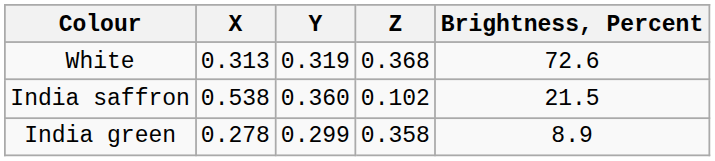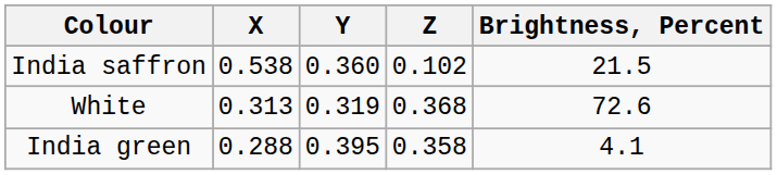 <table class="wikitable" style="text-align:center;">
 <tr>
 <th>Colour</th>
 <th>X</th>
 <th>Y</th>
 <th>Z</th>
 <th>Brightness, Percent</th>
 </tr>
 <tr>
+<td>India saffron</td>
+<td>0.538</td>
+<td>0.360</td>
+<td>0.102</td>
+<td>21.5</td>
+</tr>
+<tr>
 <td>White</td>
 <td>0.313</td>
 <td>0.319</td>
 <td>0.368</td>
 <td>72.6</td>
 </tr>
 <tr>
-<td>India saffron</td>
-<td>0.538</td>
-<td>0.360</td>
-<td>0.102</td>
-<td>21.5</td>
-</tr>
-<tr>
 <td>India green</td>
-<td>0.278</td>
-<td>0.299</td>
+<td>0.288</td>
+<td>0.395</td>
 <td>0.358</td>
-<td>8.9</td>
+<td>4.1</td>
 </tr>
 </table>
